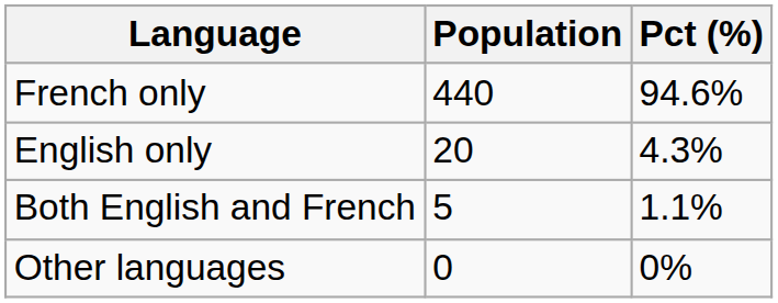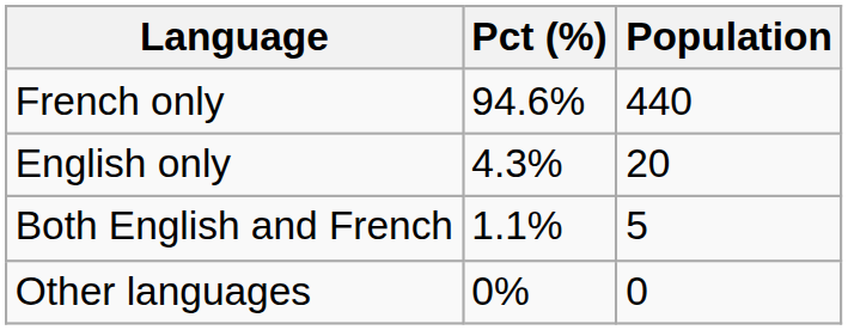 <table class="wikitable">
 <tr>
 <th>Language</th>
+<th>Pct (%)</th>
 <th>Population</th>
-<th>Pct (%)</th>
 </tr>
 <tr>
 <td>French only</td>
+<td>94.6%</td>
 <td>440</td>
-<td>94.6%</td>
 </tr>
 <tr>
 <td>English only</td>
+<td>4.3%</td>
 <td>20</td>
-<td>4.3%</td>
 </tr>
 <tr>
 <td>Both English and French</td>
+<td>1.1%</td>
 <td>5</td>
-<td>1.1%</td>
 </tr>
 <tr>
 <td>Other languages</td>
+<td>0%</td>
 <td>0</td>
-<td>0%</td>
 </tr>
 </table>
